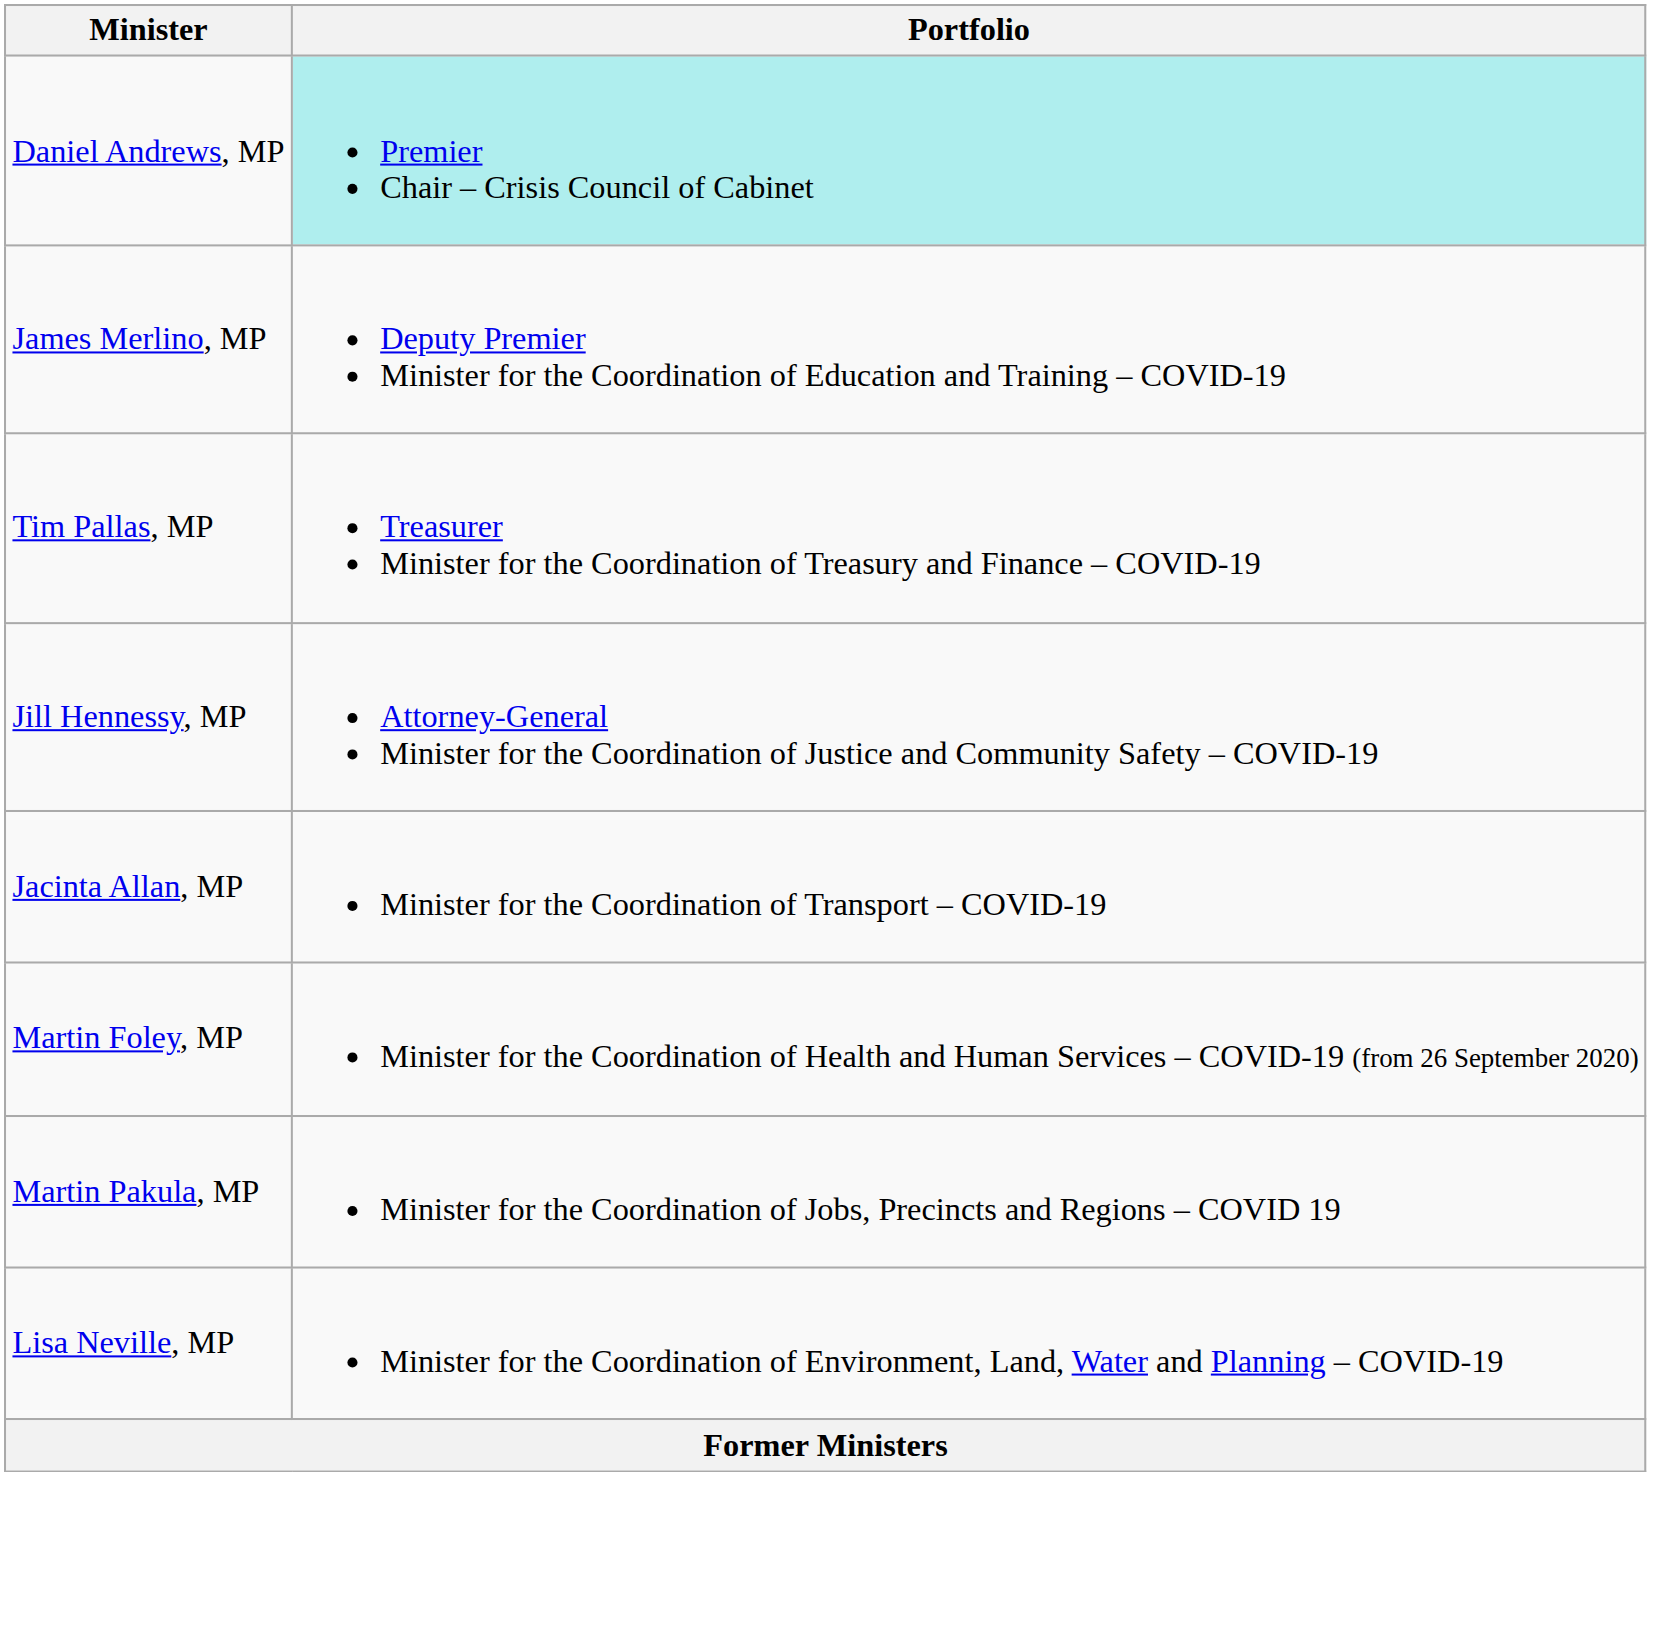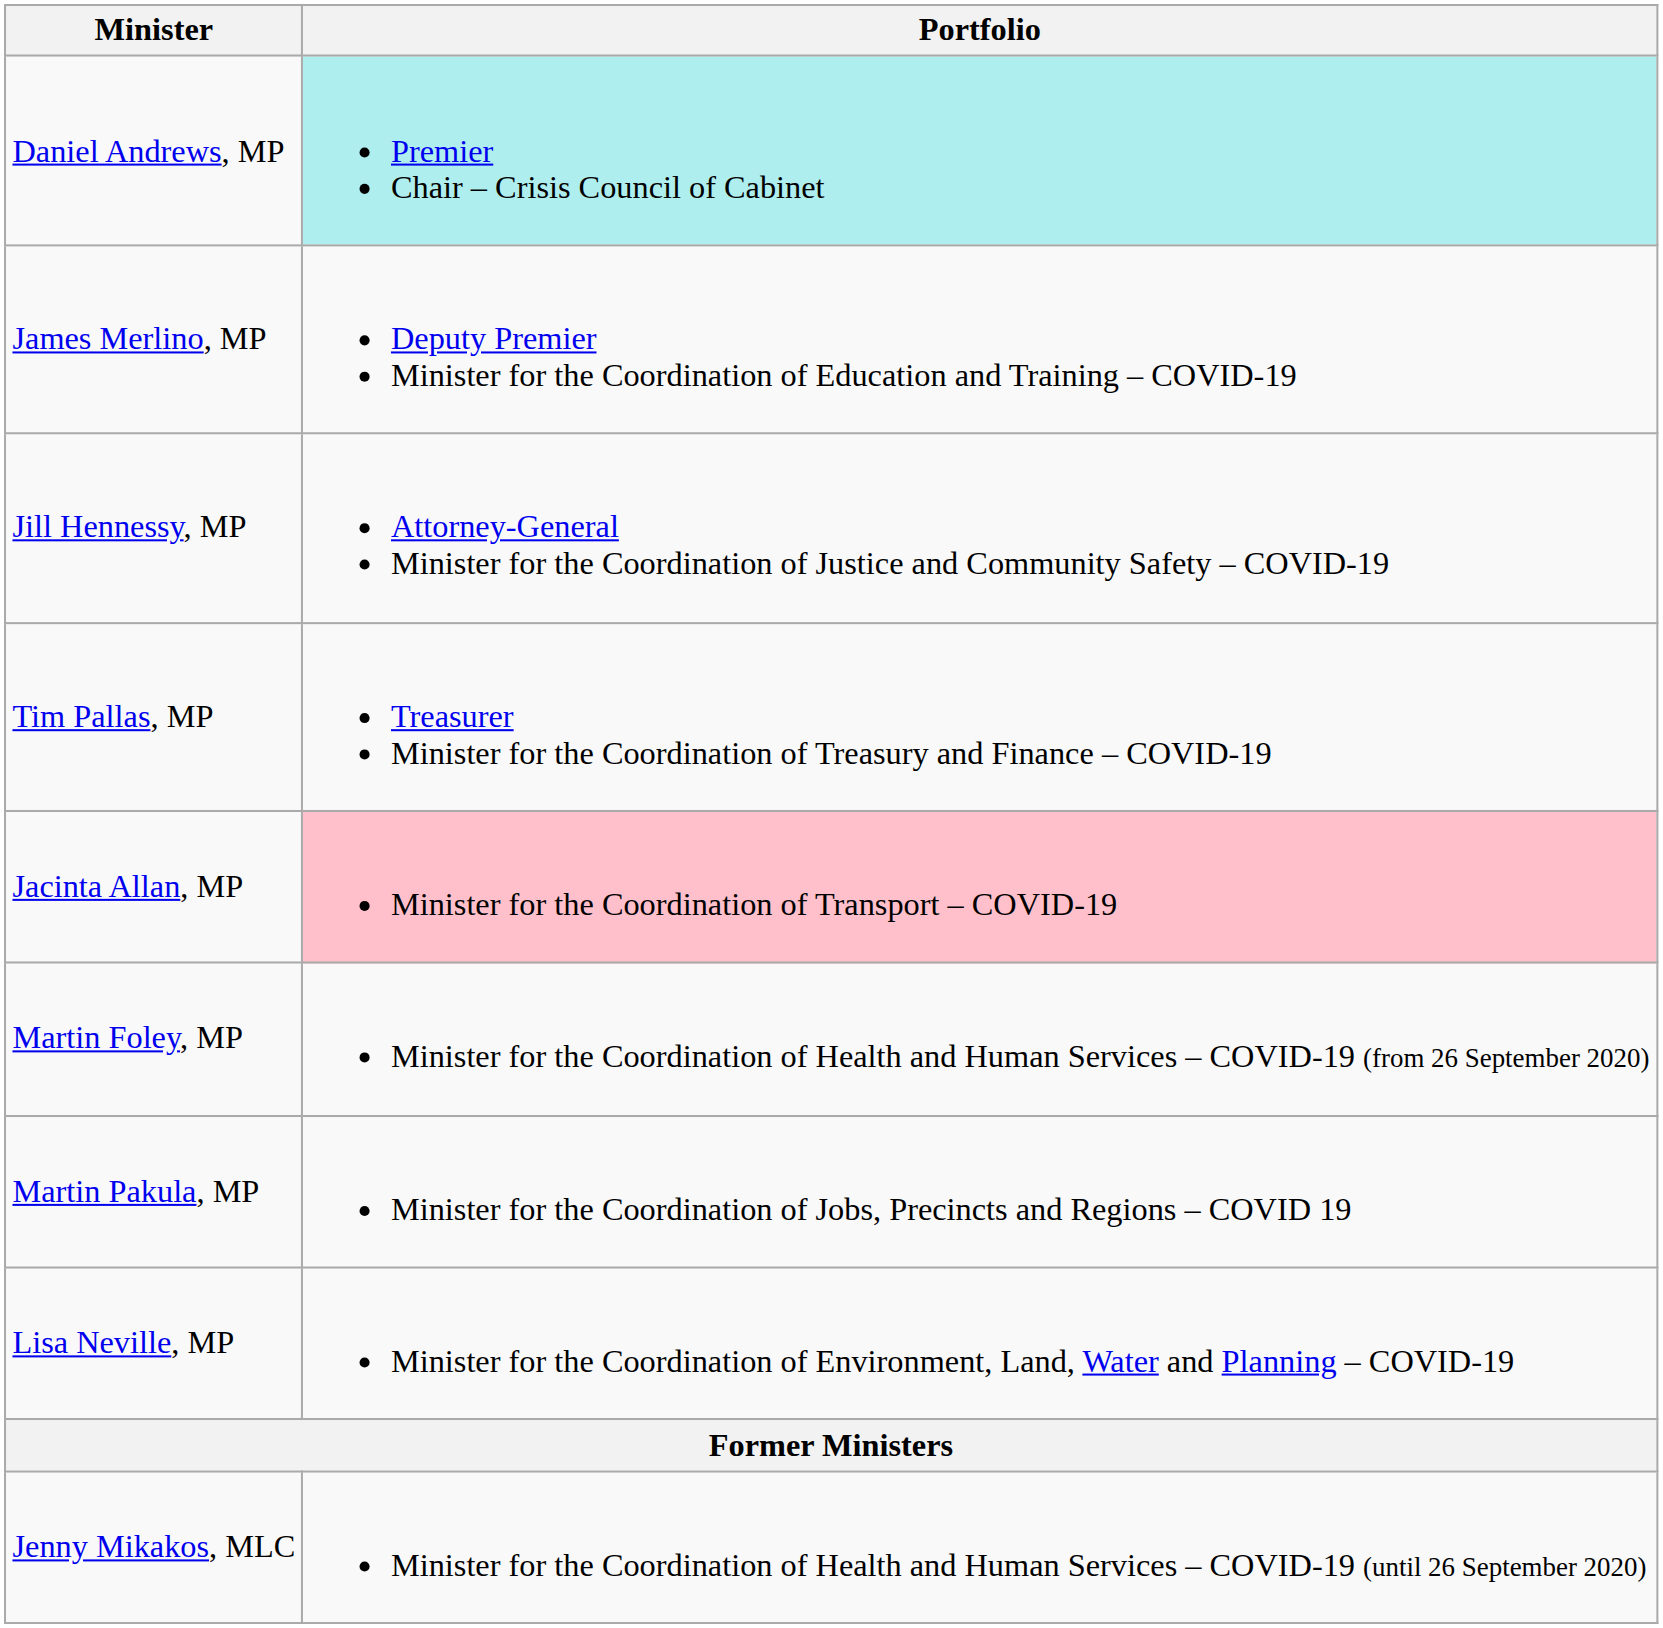 <table class="wikitable">
 <tr>
 <th><strong>Minister</strong></th>
 <th><strong>Portfolio</strong></th>
 </tr>
 <tr>
 <td><a href='#'>Daniel Andrews</a>, MP</td>
 <td style="background: paleturquoise;"><br><ul><li><a href='#'>Premier</a></li><li>Chair – Crisis Council of Cabinet</li></ul></td>
 </tr>
 <tr>
 <td><a href='#'>James Merlino</a>, MP</td>
 <td><br><ul><li><a href='#'>Deputy Premier</a></li><li>Minister for the Coordination of Education and Training – COVID-19</li></ul></td>
 </tr>
 <tr>
+<td><a href='#'>Jill Hennessy</a>, MP</td>
+<td><br><ul><li><a href='#'>Attorney-General</a></li><li>Minister for the Coordination of Justice and Community Safety – COVID-19</li></ul></td>
+</tr>
+<tr>
 <td><a href='#'>Tim Pallas</a>, MP</td>
 <td><br><ul><li><a href='#'>Treasurer</a></li><li>Minister for the Coordination of Treasury and Finance – COVID-19</li></ul></td>
 </tr>
 <tr>
-<td><a href='#'>Jill Hennessy</a>, MP</td>
-<td><br><ul><li><a href='#'>Attorney-General</a></li><li>Minister for the Coordination of Justice and Community Safety – COVID-19</li></ul></td>
-</tr>
-<tr>
 <td><a href='#'>Jacinta Allan</a>, MP</td>
-<td><br><ul><li>Minister for the Coordination of Transport – COVID-19</li></ul></td>
+<td style="background: pink;"><br><ul><li>Minister for the Coordination of Transport – COVID-19</li></ul></td>
 </tr>
 <tr>
 <td><a href='#'>Martin Foley</a>, MP</td>
 <td><br><ul><li>Minister for the Coordination of Health and Human Services – COVID-19 <small>(from 26 September 2020)</small></li></ul></td>
 </tr>
 <tr>
 <td><a href='#'>Martin Pakula</a>, MP</td>
 <td><br><ul><li>Minister for the Coordination of Jobs, Precincts and Regions – COVID 19</li></ul></td>
 </tr>
 <tr>
 <td><a href='#'>Lisa Neville</a>, MP</td>
 <td><br><ul><li>Minister for the Coordination of Environment, Land, <a href='#'>Water</a> and <a href='#'>Planning</a> – COVID-19</li></ul></td>
 </tr>
 <tr>
 <th colspan="2">Former Ministers</th>
 </tr>
+<tr>
+<td><a href='#'>Jenny Mikakos</a>, MLC</td>
+<td><br><ul><li>Minister for the Coordination of Health and Human Services – COVID-19 <small>(until 26 September 2020)</small></li></ul></td>
+</tr>
 </table>
